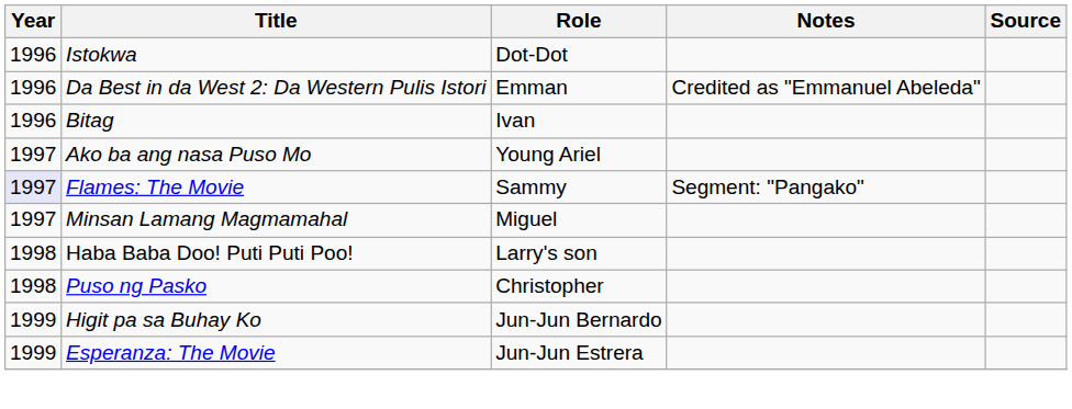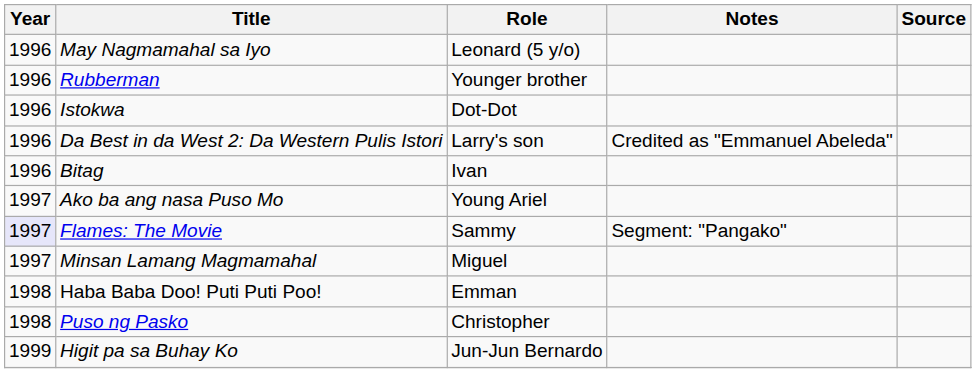 <table class="wikitable sortable" >
 <tr>
 <th>Year</th>
 <th>Title</th>
 <th>Role</th>
 <th class="unsortable">Notes </th>
 <th class="unsortable">Source </th>
+</tr>
+<tr>
+<td>1996</td>
+<td><em>May Nagmamahal sa Iyo</em></td>
+<td>Leonard (5 y/o)</td>
+<td></td>
+<td></td>
+</tr>
+<tr>
+<td>1996</td>
+<td><em><a href='#'>Rubberman</a></em></td>
+<td>Younger brother</td>
+<td></td>
+<td></td>
 </tr>
 <tr>
 <td>1996</td>
 <td><em>Istokwa</em></td>
 <td>Dot-Dot</td>
 <td></td>
 <td></td>
 </tr>
 <tr>
 <td>1996</td>
 <td><em>Da Best in da West 2: Da Western Pulis Istori</em></td>
-<td>Emman</td>
+<td>Larry's son</td>
 <td>Credited as "Emmanuel Abeleda"</td>
 <td></td>
 </tr>
 <tr>
 <td>1996</td>
 <td><em>Bitag</em></td>
 <td>Ivan</td>
 <td></td>
 <td></td>
 </tr>
 <tr>
 <td>1997</td>
 <td><em>Ako ba ang nasa Puso Mo</em></td>
 <td>Young Ariel</td>
 <td></td>
 </tr>
 <tr>
 <td style="background: lavender;">1997</td>
 <td><em><a href='#'>Flames: The Movie</a></em></td>
 <td>Sammy</td>
 <td>Segment: "Pangako"</td>
 <td></td>
 </tr>
 <tr>
 <td>1997</td>
 <td><em>Minsan Lamang Magmamahal</em></td>
 <td>Miguel</td>
 <td></td>
 <td></td>
 </tr>
 <tr>
 <td>1998</td>
 <td>Haba Baba Doo! Puti Puti Poo!</td>
-<td>Larry's son</td>
+<td>Emman</td>
 <td></td>
 <td></td>
 </tr>
 <tr>
 <td>1998</td>
 <td><em><a href='#'>Puso ng Pasko</a></em></td>
 <td>Christopher</td>
 <td></td>
 <td></td>
 </tr>
 <tr>
 <td>1999</td>
 <td><em>Higit pa sa Buhay Ko</em></td>
 <td>Jun-Jun Bernardo</td>
 <td></td>
 <td></td>
 </tr>
 <tr>
-<td>1999</td>
-<td><em><a href='#'>Esperanza: The Movie</a></em></td>
-<td>Jun-Jun Estrera</td>
-<td></td>
-<td></td>
-</tr>
-<tr>
 </tr>
 </table>
